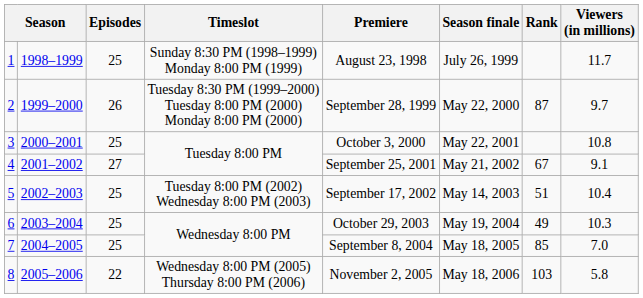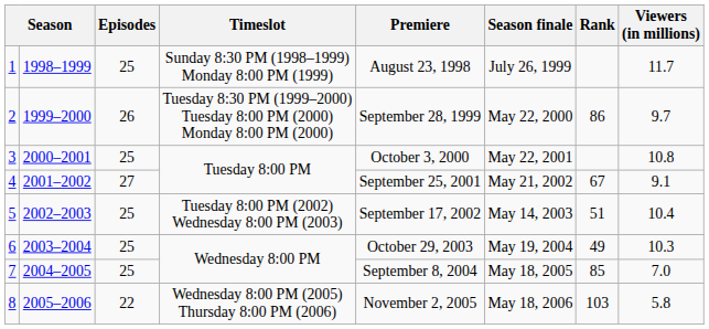 <table class="wikitable" style="text-align: center">
 <tr>
 <th colspan="2">Season</th>
 <th>Episodes</th>
 <th>Timeslot</th>
 <th>Premiere</th>
 <th>Season finale</th>
 <th>Rank</th>
 <th>Viewers<br>(in millions)</th>
 </tr>
 <tr>
 <td><a href='#'>1</a></td>
 <td><a href='#'>1998–1999</a></td>
 <td>25</td>
 <td>Sunday 8:30 PM (1998–1999)<br>Monday 8:00 PM (1999)</td>
 <td>August 23, 1998</td>
 <td>July 26, 1999</td>
 <td></td>
 <td>11.7</td>
 </tr>
 <tr>
 <td><a href='#'>2</a></td>
 <td><a href='#'>1999–2000</a></td>
 <td>26</td>
 <td>Tuesday 8:30 PM (1999–2000)<br>Tuesday 8:00 PM (2000)<br>Monday 8:00 PM (2000)</td>
 <td>September 28, 1999</td>
 <td>May 22, 2000</td>
-<td>87</td>
+<td>86</td>
 <td>9.7</td>
 </tr>
 <tr>
 <td><a href='#'>3</a></td>
 <td><a href='#'>2000–2001</a></td>
 <td>25</td>
 <td rowspan="2">Tuesday 8:00 PM</td>
 <td>October 3, 2000</td>
 <td>May 22, 2001</td>
 <td></td>
 <td>10.8</td>
 </tr>
 <tr>
 <td><a href='#'>4</a></td>
 <td><a href='#'>2001–2002</a></td>
 <td>27</td>
 <td>September 25, 2001</td>
 <td>May 21, 2002</td>
 <td>67</td>
 <td>9.1</td>
 </tr>
 <tr>
 <td><a href='#'>5</a></td>
 <td><a href='#'>2002–2003</a></td>
 <td>25</td>
 <td>Tuesday 8:00 PM (2002)<br>Wednesday 8:00 PM (2003)</td>
 <td>September 17, 2002</td>
 <td>May 14, 2003</td>
 <td>51</td>
 <td>10.4</td>
 </tr>
 <tr>
 <td><a href='#'>6</a></td>
 <td><a href='#'>2003–2004</a></td>
 <td>25</td>
 <td rowspan="2">Wednesday 8:00 PM</td>
 <td>October 29, 2003</td>
 <td>May 19, 2004</td>
 <td>49</td>
 <td>10.3</td>
 </tr>
 <tr>
 <td><a href='#'>7</a></td>
 <td><a href='#'>2004–2005</a></td>
 <td>25</td>
 <td>September 8, 2004</td>
 <td>May 18, 2005</td>
 <td>85</td>
 <td>7.0</td>
 </tr>
 <tr>
 <td><a href='#'>8</a></td>
 <td><a href='#'>2005–2006</a></td>
 <td>22</td>
 <td>Wednesday 8:00 PM (2005)<br>Thursday 8:00 PM (2006)</td>
 <td>November 2, 2005</td>
 <td>May 18, 2006</td>
 <td>103</td>
 <td>5.8</td>
 </tr>
 </table>
